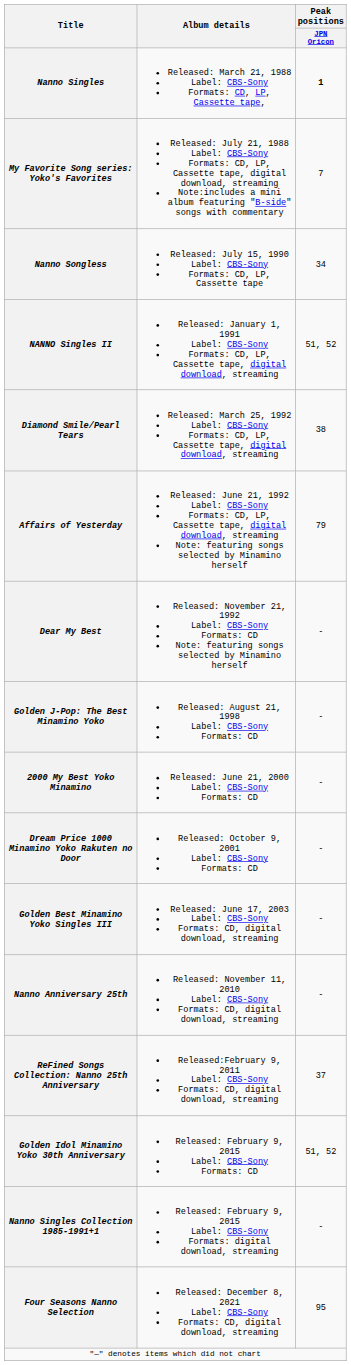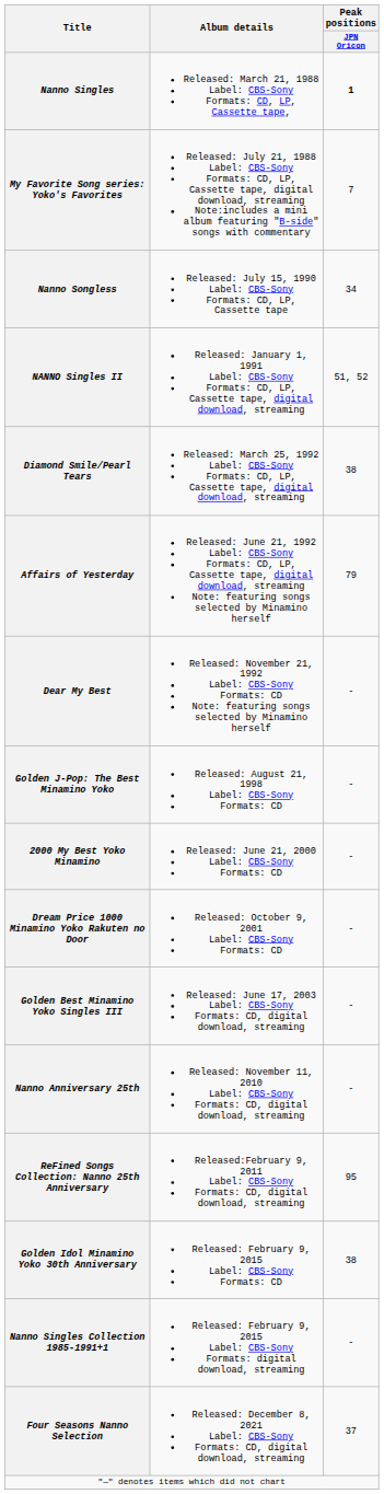 <table class="wikitable plainrowheaders" style="text-align:center;">
 <tr>
 <th style="width:15em;" rowspan="2">Title</th>
 <th style="width:18em;" rowspan="2">Album details</th>
 <th colspan="1">Peak positions</th>
 </tr>
 <tr>
 <th style="width:3em;font-size:85%"><a href='#'>JPN<br>Oricon</a><br></th>
 </tr>
 <tr>
 <th scope="row"><em>Nanno Singles</em></th>
 <td><br><ul><li>Released: March 21, 1988</li><li>Label: <a href='#'>CBS-Sony</a></li><li>Formats: <a href='#'>CD</a>, <a href='#'>LP</a>, <a href='#'>Cassette tape</a>,</li></ul></td>
 <td><strong>1</strong></td>
 </tr>
 <tr>
 <th scope="row"><em>My Favorite Song series: Yoko's Favorites</em></th>
 <td><br><ul><li>Released: July 21, 1988</li><li>Label: <a href='#'>CBS-Sony</a></li><li>Formats: CD, LP, Cassette tape, digital download, streaming</li><li>Note:includes a mini album featuring "<a href='#'>B-side</a>" songs with commentary</li></ul></td>
 <td>7</td>
 </tr>
 <tr>
 <th scope="row"><em>Nanno Songless</em></th>
 <td><br><ul><li>Released: July 15, 1990</li><li>Label: <a href='#'>CBS-Sony</a></li><li>Formats: CD, LP, Cassette tape</li></ul></td>
 <td>34</td>
 </tr>
 <tr>
 <th scope="row"><em>NANNO Singles II</em></th>
 <td><br><ul><li>Released: January 1, 1991</li><li>Label: <a href='#'>CBS-Sony</a></li><li>Formats: CD, LP, Cassette tape, <a href='#'>digital download</a>, streaming</li></ul></td>
 <td>51, 52</td>
 </tr>
 <tr>
 <th scope="row"><em>Diamond Smile/Pearl Tears</em></th>
 <td><br><ul><li>Released: March 25, 1992</li><li>Label: <a href='#'>CBS-Sony</a></li><li>Formats: CD, LP, Cassette tape, <a href='#'>digital download</a>, streaming</li></ul></td>
 <td>38</td>
 </tr>
 <tr>
 <th scope="row"><em>Affairs of Yesterday</em></th>
 <td><br><ul><li>Released: June 21, 1992</li><li>Label: <a href='#'>CBS-Sony</a></li><li>Formats: CD, LP, Cassette tape, <a href='#'>digital download</a>, streaming</li><li>Note: featuring songs selected by Minamino herself</li></ul></td>
 <td>79</td>
 </tr>
 <tr>
 <th scope="row"><em>Dear My Best</em></th>
 <td><br><ul><li>Released: November 21, 1992</li><li>Label: <a href='#'>CBS-Sony</a></li><li>Formats: CD</li><li>Note: featuring songs selected by Minamino herself</li></ul></td>
 <td>-</td>
 </tr>
 <tr>
 <th scope="row"><em>Golden J-Pop: The Best Minamino Yoko</em></th>
 <td><br><ul><li>Released: August 21, 1998</li><li>Label: <a href='#'>CBS-Sony</a></li><li>Formats: CD</li></ul></td>
 <td>-</td>
 </tr>
 <tr>
 <th scope="row"><em>2000 My Best Yoko Minamino</em></th>
 <td><br><ul><li>Released: June 21, 2000</li><li>Label: <a href='#'>CBS-Sony</a></li><li>Formats: CD</li></ul></td>
 <td>-</td>
 </tr>
 <tr>
 <th scope="row"><em>Dream Price 1000 Minamino Yoko Rakuten no Door</em></th>
 <td><br><ul><li>Released: October 9, 2001</li><li>Label: <a href='#'>CBS-Sony</a></li><li>Formats: CD</li></ul></td>
 <td>-</td>
 </tr>
 <tr>
 <th scope="row"><em>Golden Best Minamino Yoko Singles III</em></th>
 <td><br><ul><li>Released: June 17, 2003</li><li>Label: <a href='#'>CBS-Sony</a></li><li>Formats: CD, digital download, streaming</li></ul></td>
 <td>-</td>
 </tr>
 <tr>
 <th scope="row"><em>Nanno Anniversary 25th</em></th>
 <td><br><ul><li>Released: November 11, 2010</li><li>Label: <a href='#'>CBS-Sony</a></li><li>Formats: CD, digital download, streaming</li></ul></td>
 <td>-</td>
 </tr>
 <tr>
 <th scope="row"><em>ReFined Songs Collection: Nanno 25th Anniversary</em></th>
 <td><br><ul><li>Released:February 9, 2011</li><li>Label: <a href='#'>CBS-Sony</a></li><li>Formats: CD, digital download, streaming</li></ul></td>
-<td>37</td>
+<td>95</td>
 </tr>
 <tr>
 <th scope="row"><em>Golden Idol Minamino Yoko 30th Anniversary</em></th>
 <td><br><ul><li>Released: February 9, 2015</li><li>Label: <a href='#'>CBS-Sony</a></li><li>Formats: CD</li></ul></td>
-<td>51, 52</td>
+<td>38</td>
 </tr>
 <tr>
 <th scope="row"><em>Nanno Singles Collection 1985-1991+1</em></th>
 <td><br><ul><li>Released: February 9, 2015</li><li>Label: <a href='#'>CBS-Sony</a></li><li>Formats: digital download, streaming</li></ul></td>
 <td>-</td>
 </tr>
 <tr>
 <th scope="row"><em>Four Seasons Nanno Selection</em></th>
 <td><br><ul><li>Released: December 8, 2021</li><li>Label: <a href='#'>CBS-Sony</a></li><li>Formats: CD, digital download, streaming</li></ul></td>
-<td>95</td>
+<td>37</td>
 </tr>
 <tr>
 <td colspan="11" align="center" style="font-size:90%;">"—" denotes items which did not chart</td>
 </tr>
 </table>
